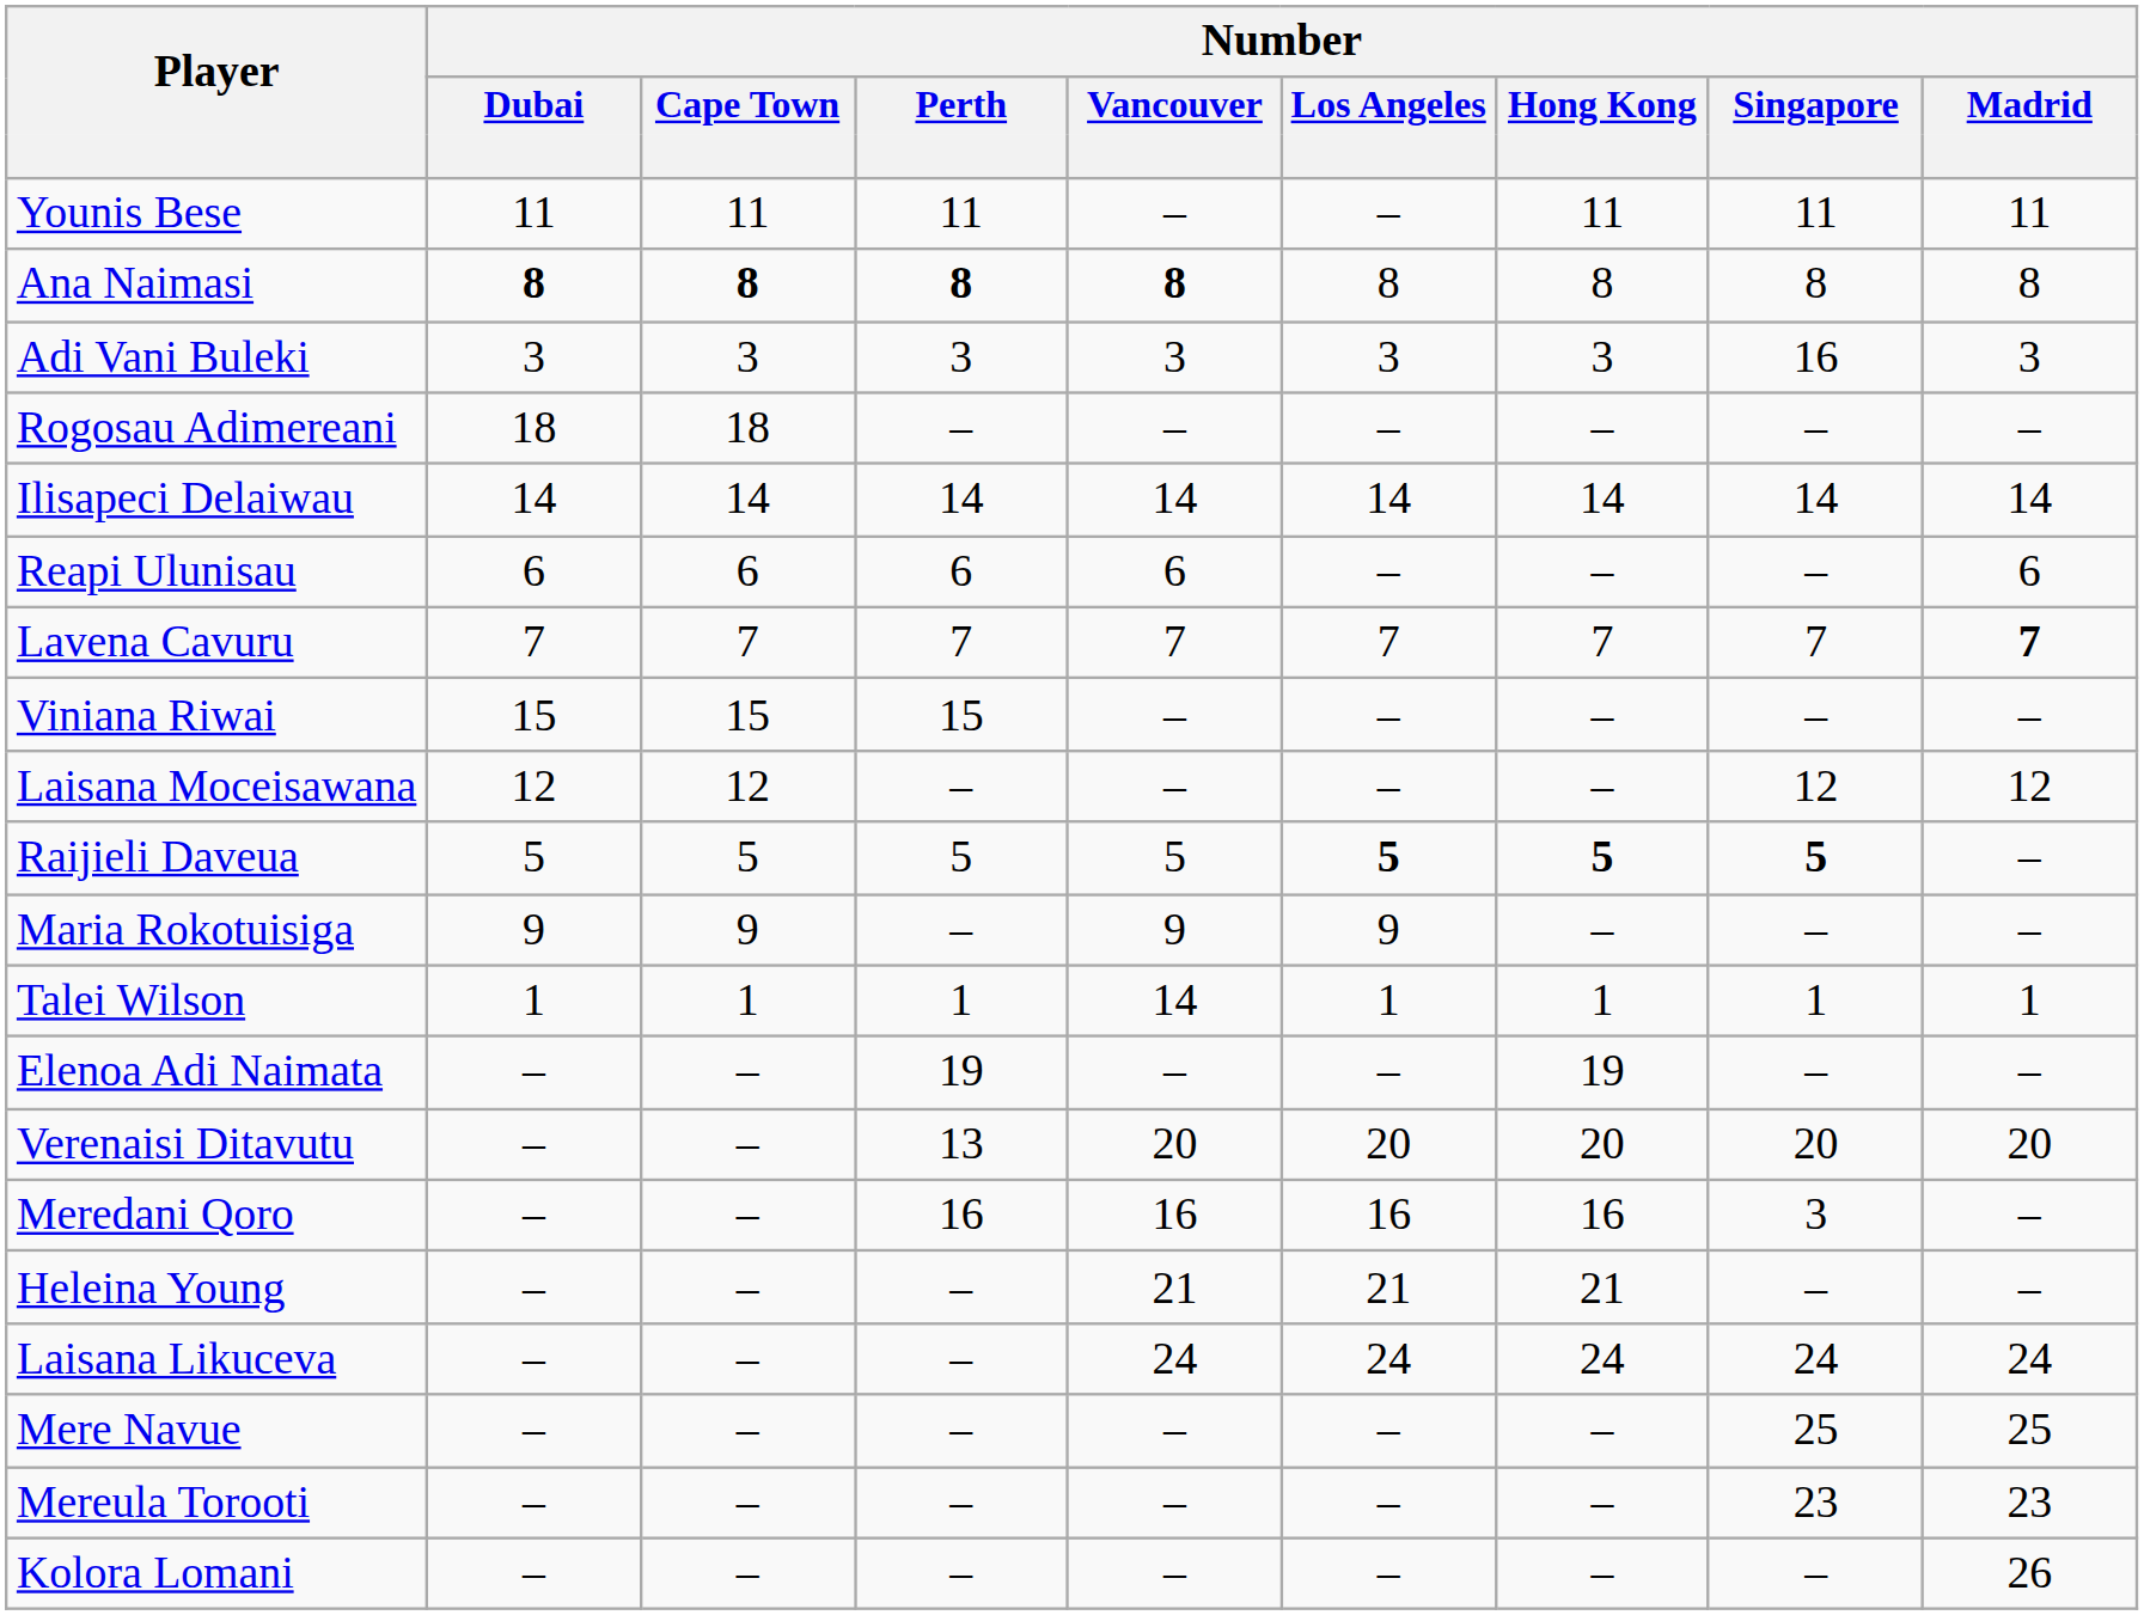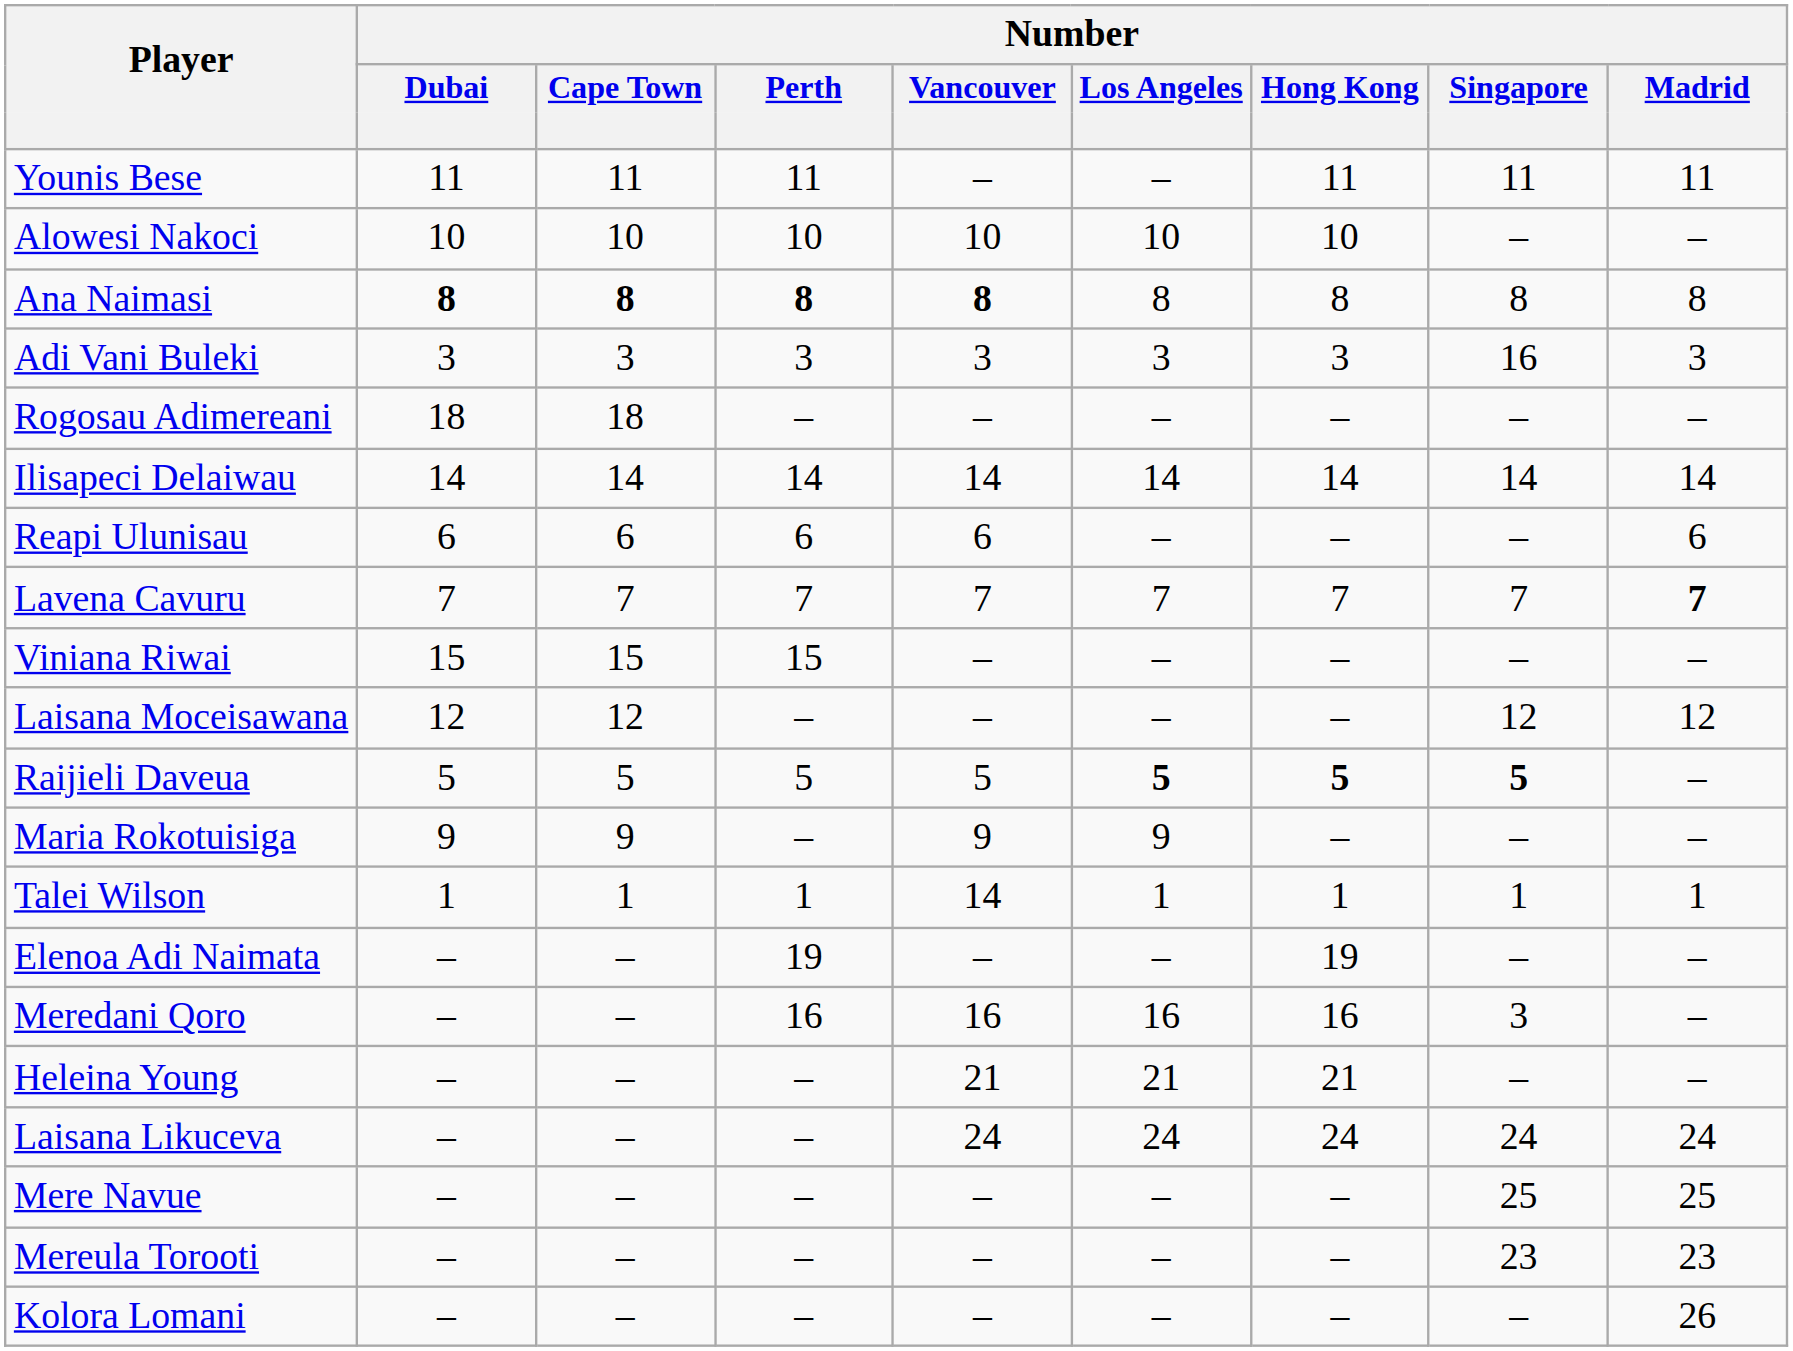 <table class="wikitable sortable" style="text-align:center;">
 <tr>
 <th rowspan="2" style="border-bottom:0px;">Player</th>
 <th colspan="8">Number</th>
 </tr>
 <tr>
 <th valign="top" style="width:5.2em; border-bottom:0px; padding:2px; font-size:85%;"><a href='#'>Dubai</a></th>
 <th valign="top" style="width:5.2em; border-bottom:0px; padding:2px; font-size:85%;"><a href='#'>Cape Town</a></th>
 <th valign="top" style="width:5.2em; border-bottom:0px; padding:2px; font-size:85%;"><a href='#'>Perth</a></th>
 <th valign="top" style="width:5.2em; border-bottom:0px; padding:2px; font-size:85%;"><a href='#'>Vancouver</a></th>
 <th valign="top" style="width:5.2em; border-bottom:0px; padding:2px; font-size:85%;"><a href='#'>Los Angeles</a></th>
 <th valign="top" style="width:5.2em; border-bottom:0px; padding:2px; font-size:85%;"><a href='#'>Hong Kong</a></th>
 <th valign="top" style="width:5.2em; border-bottom:0px; padding:2px; font-size:85%;"><a href='#'>Singapore</a></th>
 <th valign="top" style="width:5.2em; border-bottom:0px; padding:2px; font-size:85%;"><a href='#'>Madrid</a></th>
 </tr>
 <tr style="line-height:8px;">
 <th style="border-top:0px;"> </th>
 <th data-sort-type="number" style="border-top:0px;"></th>
 <th data-sort-type="number" style="border-top:0px;"></th>
 <th data-sort-type="number" style="border-top:0px;"></th>
 <th data-sort-type="number" style="border-top:0px;"></th>
 <th data-sort-type="number" style="border-top:0px;"></th>
 <th data-sort-type="number" style="border-top:0px;"></th>
 <th data-sort-type="number" style="border-top:0px;"></th>
 <th data-sort-type="number" style="border-top:0px;"></th>
 </tr>
 <tr>
 <td align="left"><a href='#'>Younis Bese</a></td>
 <td>11</td>
 <td>11</td>
 <td>11</td>
 <td>–</td>
 <td>–</td>
 <td>11</td>
 <td>11</td>
 <td>11</td>
+</tr>
+<tr>
+<td align="left"><a href='#'>Alowesi Nakoci</a></td>
+<td>10</td>
+<td>10</td>
+<td>10</td>
+<td>10</td>
+<td>10</td>
+<td>10</td>
+<td>–</td>
+<td>–</td>
 </tr>
 <tr>
 <td align="left"><a href='#'>Ana Naimasi</a></td>
 <td><strong>8</strong></td>
 <td><strong>8</strong></td>
 <td><strong>8</strong></td>
 <td><strong>8</strong></td>
 <td>8</td>
 <td>8</td>
 <td>8</td>
 <td>8</td>
 </tr>
 <tr>
 <td align="left"><a href='#'>Adi Vani Buleki</a></td>
 <td>3</td>
 <td>3</td>
 <td>3</td>
 <td>3</td>
 <td>3</td>
 <td>3</td>
 <td>16</td>
 <td>3</td>
 </tr>
 <tr>
 <td align="left"><a href='#'>Rogosau Adimereani</a></td>
 <td>18</td>
 <td>18</td>
 <td>–</td>
 <td>–</td>
 <td>–</td>
 <td>–</td>
 <td>–</td>
 <td>–</td>
 </tr>
 <tr>
 <td align="left"><a href='#'>Ilisapeci Delaiwau</a></td>
 <td>14</td>
 <td>14</td>
 <td>14</td>
 <td>14</td>
 <td>14</td>
 <td>14</td>
 <td>14</td>
 <td>14</td>
 </tr>
 <tr>
 <td align="left"><a href='#'>Reapi Ulunisau</a></td>
 <td>6</td>
 <td>6</td>
 <td>6</td>
 <td>6</td>
 <td>–</td>
 <td>–</td>
 <td>–</td>
 <td>6</td>
 </tr>
 <tr>
 <td align="left"><a href='#'>Lavena Cavuru</a></td>
 <td>7</td>
 <td>7</td>
 <td>7</td>
 <td>7</td>
 <td>7</td>
 <td>7</td>
 <td>7</td>
 <td><strong>7</strong></td>
 </tr>
 <tr>
 <td align="left"><a href='#'>Viniana Riwai</a></td>
 <td>15</td>
 <td>15</td>
 <td>15</td>
 <td>–</td>
 <td>–</td>
 <td>–</td>
 <td>–</td>
 <td>–</td>
 </tr>
 <tr>
 <td align="left"><a href='#'>Laisana Moceisawana</a></td>
 <td>12</td>
 <td>12</td>
 <td>–</td>
 <td>–</td>
 <td>–</td>
 <td>–</td>
 <td>12</td>
 <td>12</td>
 </tr>
 <tr>
 <td align="left"><a href='#'>Raijieli Daveua</a></td>
 <td>5</td>
 <td>5</td>
 <td>5</td>
 <td>5</td>
 <td><strong>5</strong></td>
 <td><strong>5</strong></td>
 <td><strong>5</strong></td>
 <td>–</td>
 </tr>
 <tr>
 <td align="left"><a href='#'>Maria Rokotuisiga</a></td>
 <td>9</td>
 <td>9</td>
 <td>–</td>
 <td>9</td>
 <td>9</td>
 <td>–</td>
 <td>–</td>
 <td>–</td>
 </tr>
 <tr>
 <td align="left"><a href='#'>Talei Wilson</a></td>
 <td>1</td>
 <td>1</td>
 <td>1</td>
 <td>14</td>
 <td>1</td>
 <td>1</td>
 <td>1</td>
 <td>1</td>
 </tr>
 <tr>
 <td align="left"><a href='#'>Elenoa Adi Naimata</a></td>
 <td>–</td>
 <td>–</td>
 <td>19</td>
 <td>–</td>
 <td>–</td>
 <td>19</td>
 <td>–</td>
 <td>–</td>
 </tr>
 <tr>
-<td align="left"><a href='#'>Verenaisi Ditavutu</a></td>
-<td>–</td>
-<td>–</td>
-<td>13</td>
-<td>20</td>
-<td>20</td>
-<td>20</td>
-<td>20</td>
-<td>20</td>
-</tr>
-<tr>
 <td align="left"><a href='#'>Meredani Qoro</a></td>
 <td>–</td>
 <td>–</td>
 <td>16</td>
 <td>16</td>
 <td>16</td>
 <td>16</td>
 <td>3</td>
 <td>–</td>
 </tr>
 <tr>
 <td align="left"><a href='#'>Heleina Young</a></td>
 <td>–</td>
 <td>–</td>
 <td>–</td>
 <td>21</td>
 <td>21</td>
 <td>21</td>
 <td>–</td>
 <td>–</td>
 </tr>
 <tr>
 <td align="left"><a href='#'>Laisana Likuceva</a></td>
 <td>–</td>
 <td>–</td>
 <td>–</td>
 <td>24</td>
 <td>24</td>
 <td>24</td>
 <td>24</td>
 <td>24</td>
 </tr>
 <tr>
 <td align="left"><a href='#'>Mere Navue</a></td>
 <td>–</td>
 <td>–</td>
 <td>–</td>
 <td>–</td>
 <td>–</td>
 <td>–</td>
 <td>25</td>
 <td>25</td>
 </tr>
 <tr>
 <td align="left"><a href='#'>Mereula Torooti</a></td>
 <td>–</td>
 <td>–</td>
 <td>–</td>
 <td>–</td>
 <td>–</td>
 <td>–</td>
 <td>23</td>
 <td>23</td>
 </tr>
 <tr>
 <td align="left"><a href='#'>Kolora Lomani</a></td>
 <td>–</td>
 <td>–</td>
 <td>–</td>
 <td>–</td>
 <td>–</td>
 <td>–</td>
 <td>–</td>
 <td>26</td>
 </tr>
 </table>
